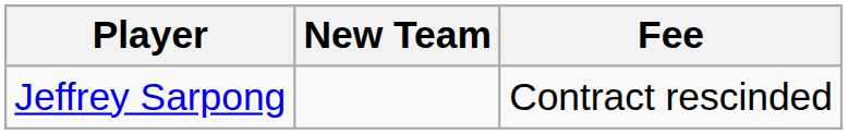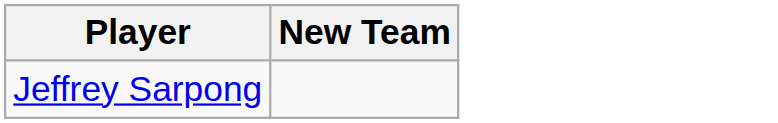 <table class=wikitable>
 <tr>
 <th>Player</th>
 <th>New Team</th>
-<th>Fee</th>
 </tr>
 <tr>
 <td> <a href='#'>Jeffrey Sarpong</a></td>
 <td></td>
-<td>Contract rescinded </td>
 </tr>
 </table>
